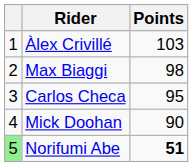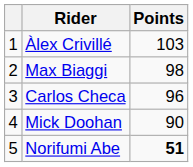 <table class="wikitable" style="font-size: 95%;">
 <tr>
 <th></th>
 <th>Rider</th>
 <th>Points</th>
 </tr>
 <tr>
 <td align=center>1</td>
 <td> <a href='#'>Àlex Crivillé</a></td>
 <td align=right>103</td>
 </tr>
 <tr>
 <td align=center>2</td>
 <td> <a href='#'>Max Biaggi</a></td>
 <td align=right>98</td>
 </tr>
 <tr>
 <td align=center>3</td>
 <td> <a href='#'>Carlos Checa</a></td>
-<td align=right>95</td>
+<td align=right>96</td>
 </tr>
 <tr>
 <td align=center>4</td>
 <td> <a href='#'>Mick Doohan</a></td>
 <td align=right>90</td>
 </tr>
 <tr>
-<td align=center style="background: lightgreen;">5</td>
+<td align=center>5</td>
 <td> <a href='#'>Norifumi Abe</a></td>
 <td align=right><strong>51</strong></td>
 </tr>
 </table>
